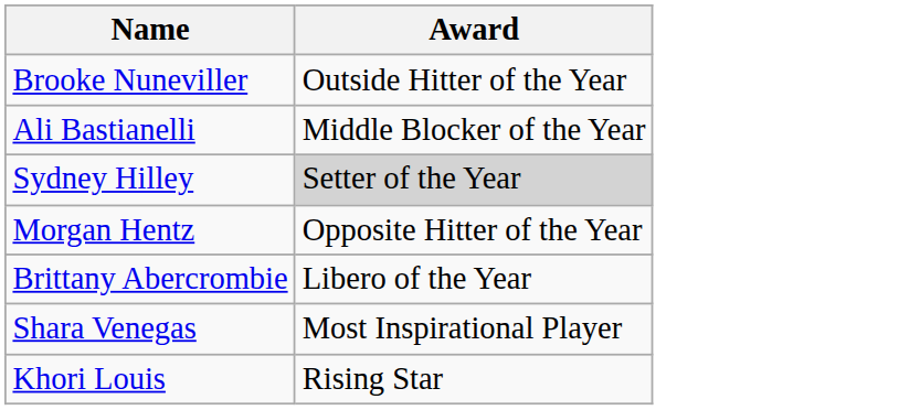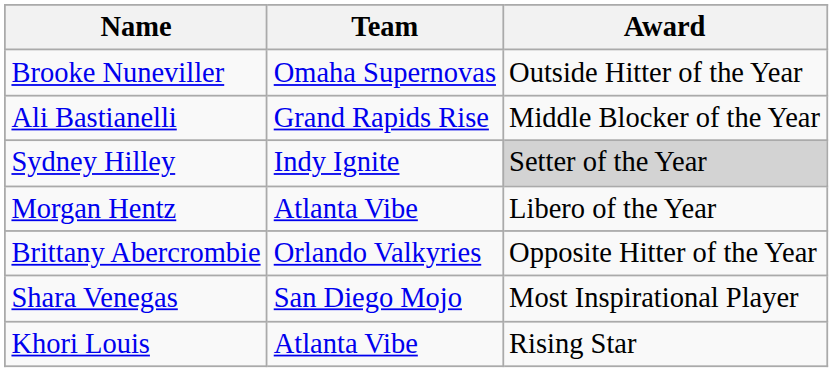 <table class="wikitable">
 <tr>
 <th>Name</th>
+<th>Team</th>
 <th>Award</th>
 </tr>
 <tr>
 <td><a href='#'>Brooke Nuneviller</a></td>
+<td><a href='#'>Omaha Supernovas</a></td>
 <td>Outside Hitter of the Year</td>
 </tr>
 <tr>
 <td><a href='#'>Ali Bastianelli</a></td>
+<td><a href='#'>Grand Rapids Rise</a></td>
 <td>Middle Blocker of the Year</td>
 </tr>
 <tr>
 <td><a href='#'>Sydney Hilley</a></td>
+<td><a href='#'>Indy Ignite</a></td>
 <td style="background: lightgrey;">Setter of the Year</td>
 </tr>
 <tr>
 <td><a href='#'>Morgan Hentz</a></td>
+<td><a href='#'>Atlanta Vibe</a></td>
+<td>Libero of the Year</td>
+</tr>
+<tr>
+<td><a href='#'>Brittany Abercrombie</a></td>
+<td><a href='#'>Orlando Valkyries</a></td>
 <td>Opposite Hitter of the Year</td>
 </tr>
 <tr>
-<td><a href='#'>Brittany Abercrombie</a></td>
-<td>Libero of the Year</td>
-</tr>
-<tr>
 <td><a href='#'>Shara Venegas</a></td>
+<td><a href='#'>San Diego Mojo</a></td>
 <td>Most Inspirational Player</td>
 </tr>
 <tr>
 <td><a href='#'>Khori Louis</a></td>
+<td><a href='#'>Atlanta Vibe</a></td>
 <td>Rising Star</td>
 </tr>
 </table>
